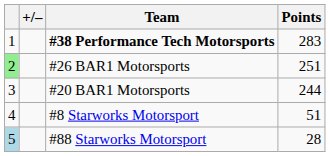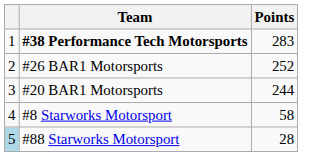 <table class="wikitable" style="font-size: 95%;">
 <tr>
 <th scope="col"></th>
-<th scope="col">+/–</th>
 <th scope="col">Team</th>
 <th scope="col">Points</th>
 </tr>
 <tr>
 <td align=center>1</td>
-<td align="left"></td>
 <td><strong> #38 Performance Tech Motorsports</strong></td>
 <td align=right>283</td>
 </tr>
 <tr>
-<td align=center style="background: lightgreen;">2</td>
-<td align="left"></td>
+<td align=center>2</td>
 <td> #26 BAR1 Motorsports</td>
-<td align=right>251</td>
+<td align=right>252</td>
 </tr>
 <tr>
 <td align=center>3</td>
-<td align="left"></td>
 <td> #20 BAR1 Motorsports</td>
 <td align=right>244</td>
 </tr>
 <tr>
 <td align=center>4</td>
-<td align="left"></td>
 <td> #8 <a href='#'>Starworks Motorsport</a></td>
-<td align=right>51</td>
+<td align=right>58</td>
 </tr>
 <tr>
 <td align=center style="background: lightblue;">5</td>
-<td align="left"></td>
 <td> #88 <a href='#'>Starworks Motorsport</a></td>
 <td align=right>28</td>
 </tr>
 </table>
